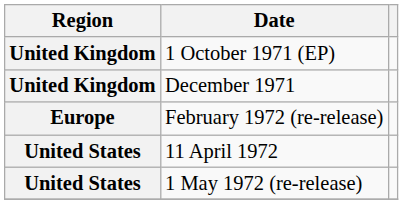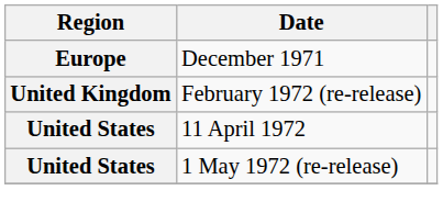 <table class="wikitable plainrowheaders">
 <tr>
 <th scope="col">Region</th>
 <th scope="col">Date</th>
 <th scope="col"></th>
 </tr>
 <tr>
-<th scope="row">United Kingdom</th>
-<td>1 October 1971 (EP)</td>
+<th scope="row">Europe</th>
+<td>December 1971</td>
 <td></td>
 </tr>
 <tr>
 <th scope="row">United Kingdom</th>
-<td>December 1971</td>
-<td></td>
-</tr>
-<tr>
-<th scope="row">Europe</th>
 <td>February 1972 (re-release)</td>
 <td></td>
 </tr>
 <tr>
 <th scope="row">United States</th>
 <td>11 April 1972</td>
 <td></td>
 </tr>
 <tr>
 <th scope="row">United States</th>
 <td>1 May 1972 (re-release)</td>
 <td></td>
 </tr>
 <tr>
 </tr>
 </table>
